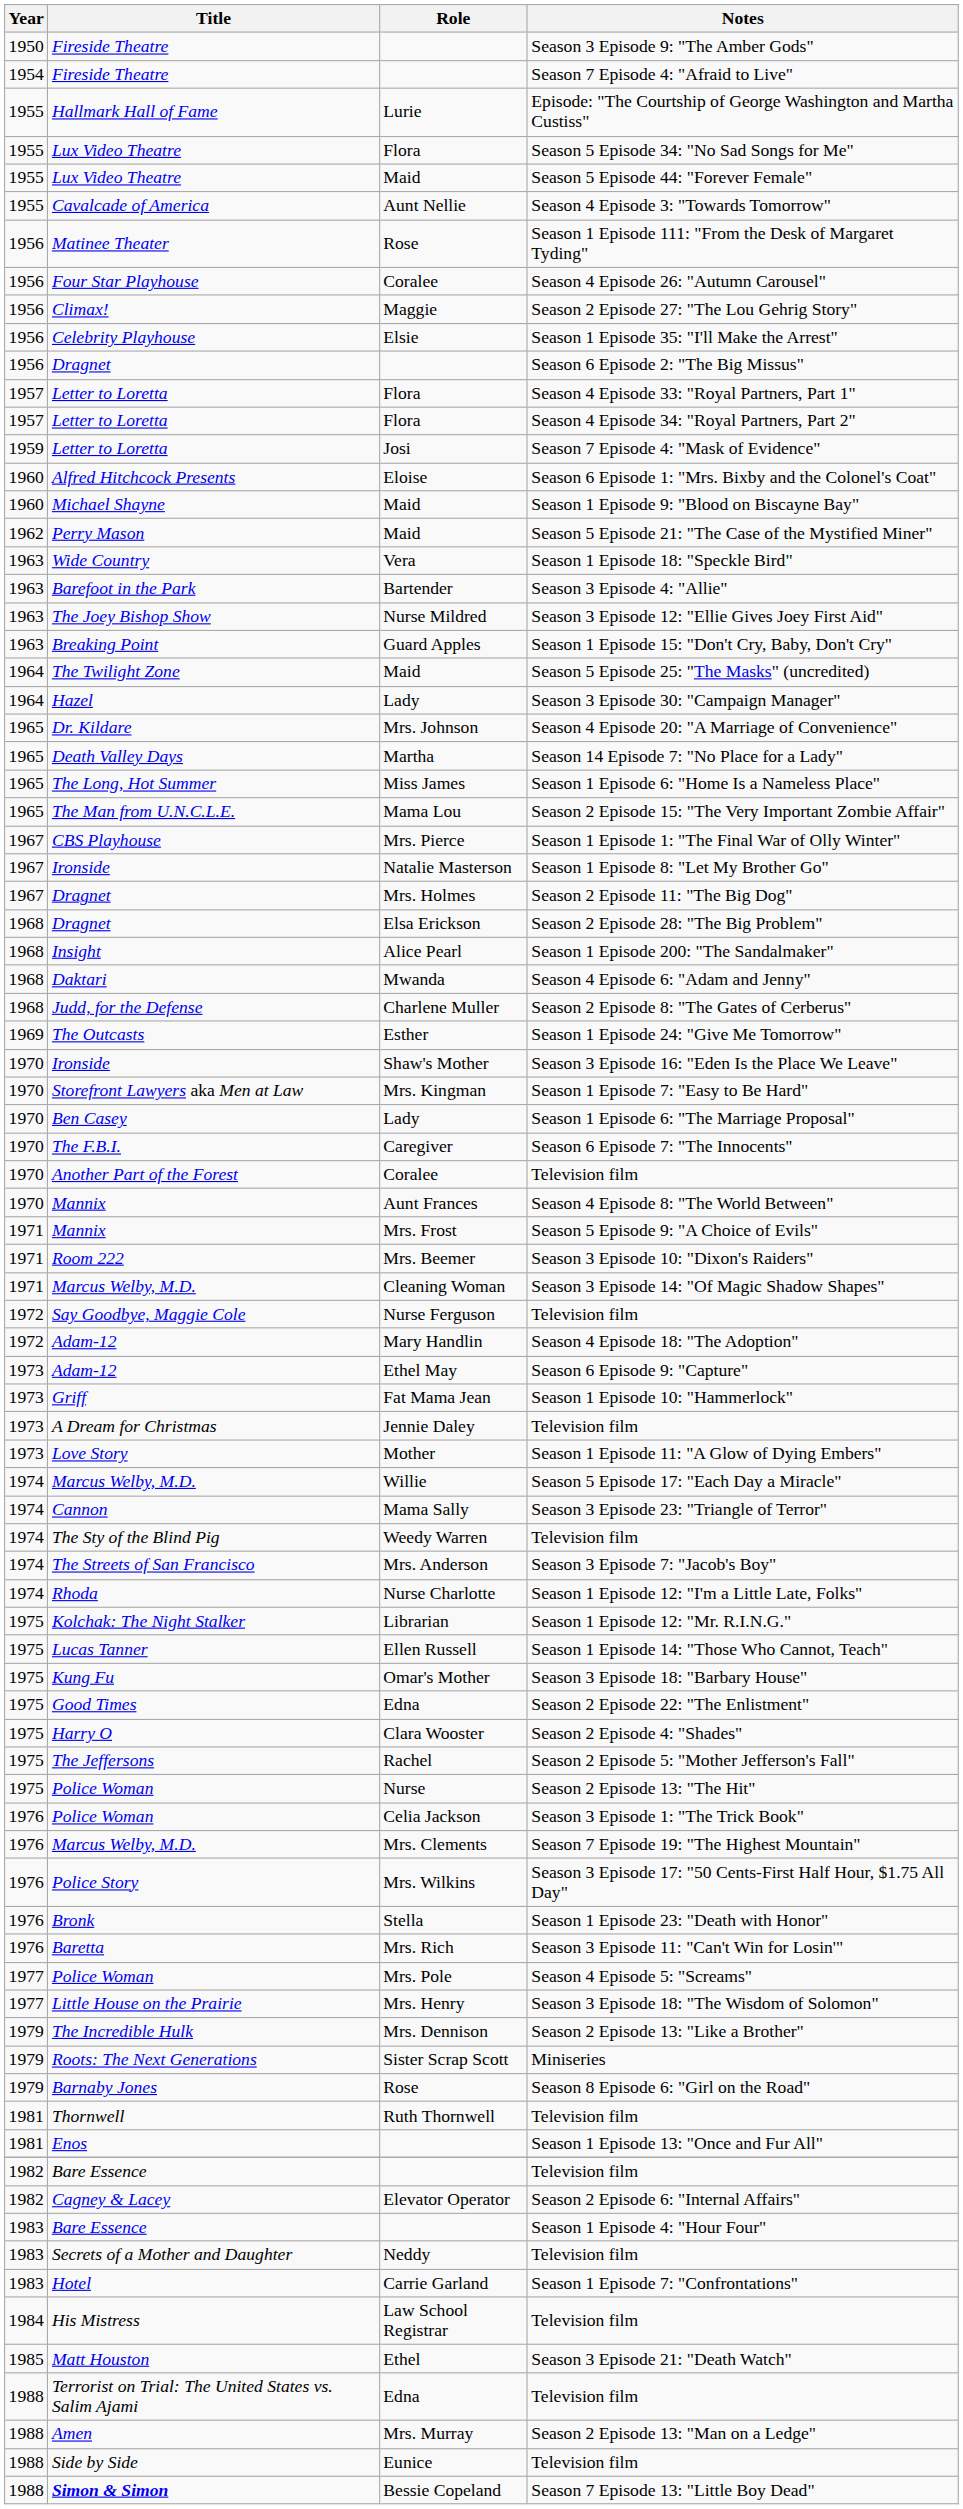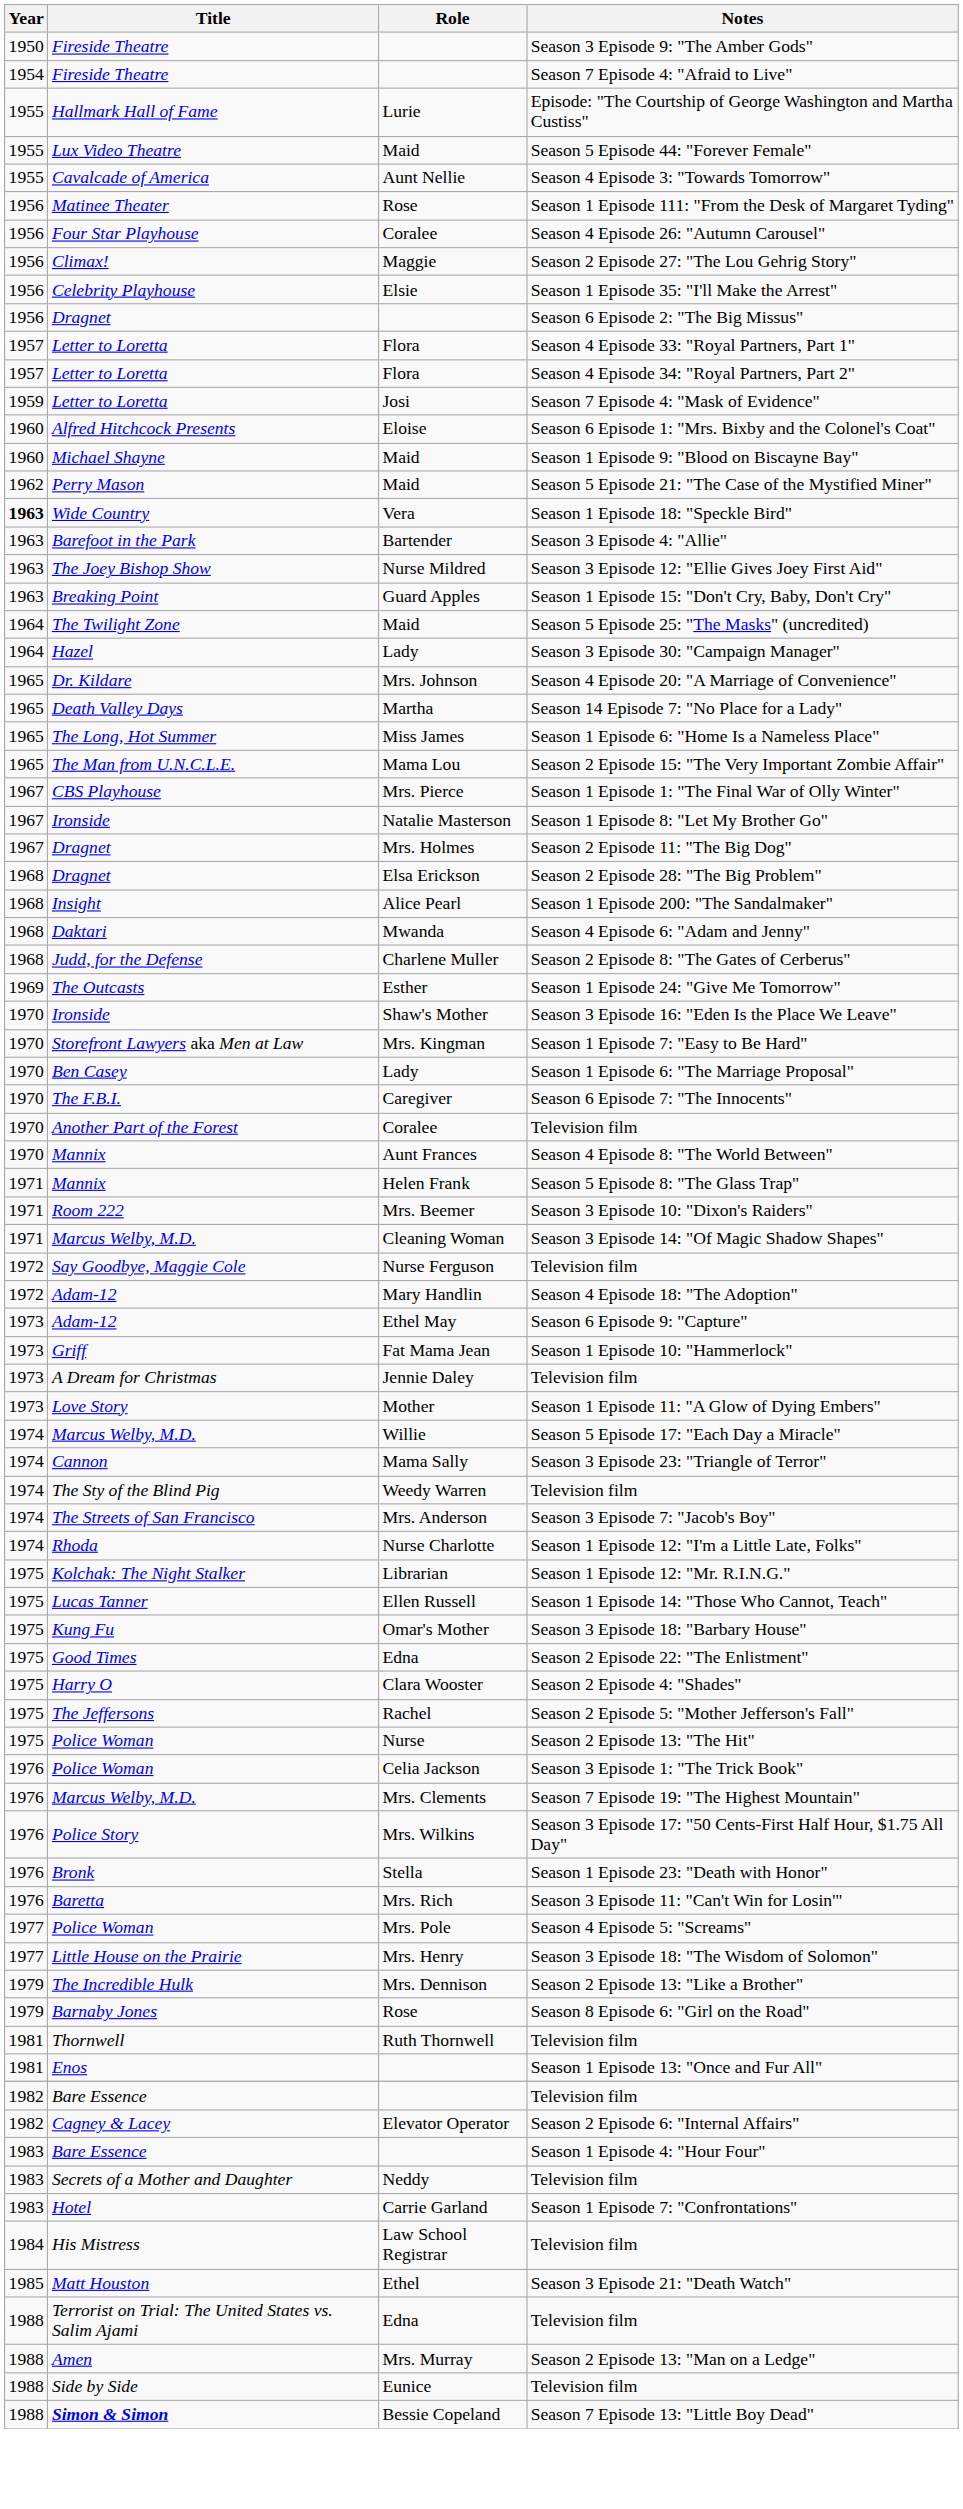 <table class="wikitable sortable">
 <tr>
 <th>Year</th>
 <th>Title</th>
 <th>Role</th>
 <th class="unsortable">Notes</th>
 </tr>
 <tr>
 <td>1950</td>
 <td><em><a href='#'>Fireside Theatre</a></em></td>
 <td></td>
 <td>Season 3 Episode 9: "The Amber Gods"</td>
 </tr>
 <tr>
 <td>1954</td>
 <td><em><a href='#'>Fireside Theatre</a></em></td>
 <td></td>
 <td>Season 7 Episode 4: "Afraid to Live"</td>
 </tr>
 <tr>
 <td>1955</td>
 <td><em><a href='#'>Hallmark Hall of Fame</a></em></td>
 <td>Lurie</td>
 <td>Episode: "The Courtship of George Washington and Martha Custiss"</td>
-</tr>
-<tr>
-<td>1955</td>
-<td><em><a href='#'>Lux Video Theatre</a></em></td>
-<td>Flora</td>
-<td>Season 5 Episode 34: "No Sad Songs for Me"</td>
 </tr>
 <tr>
 <td>1955</td>
 <td><em><a href='#'>Lux Video Theatre</a></em></td>
 <td>Maid</td>
 <td>Season 5 Episode 44: "Forever Female"</td>
 </tr>
 <tr>
 <td>1955</td>
 <td><em><a href='#'>Cavalcade of America</a></em></td>
 <td>Aunt Nellie</td>
 <td>Season 4 Episode 3: "Towards Tomorrow"</td>
 </tr>
 <tr>
 <td>1956</td>
 <td><em><a href='#'>Matinee Theater</a></em></td>
 <td>Rose</td>
 <td>Season 1 Episode 111: "From the Desk of Margaret Tyding"</td>
 </tr>
 <tr>
 <td>1956</td>
 <td><em><a href='#'>Four Star Playhouse</a></em></td>
 <td>Coralee</td>
 <td>Season 4 Episode 26: "Autumn Carousel"</td>
 </tr>
 <tr>
 <td>1956</td>
 <td><em><a href='#'>Climax!</a></em></td>
 <td>Maggie</td>
 <td>Season 2 Episode 27: "The Lou Gehrig Story"</td>
 </tr>
 <tr>
 <td>1956</td>
 <td><em><a href='#'>Celebrity Playhouse</a></em></td>
 <td>Elsie</td>
 <td>Season 1 Episode 35: "I'll Make the Arrest"</td>
 </tr>
 <tr>
 <td>1956</td>
 <td><em><a href='#'>Dragnet</a></em></td>
 <td></td>
 <td>Season 6 Episode 2: "The Big Missus"</td>
 </tr>
 <tr>
 <td>1957</td>
 <td><em><a href='#'>Letter to Loretta</a></em></td>
 <td>Flora</td>
 <td>Season 4 Episode 33: "Royal Partners, Part 1"</td>
 </tr>
 <tr>
 <td>1957</td>
 <td><em><a href='#'>Letter to Loretta</a></em></td>
 <td>Flora</td>
 <td>Season 4 Episode 34: "Royal Partners, Part 2"</td>
 </tr>
 <tr>
 <td>1959</td>
 <td><em><a href='#'>Letter to Loretta</a></em></td>
 <td>Josi</td>
 <td>Season 7 Episode 4: "Mask of Evidence"</td>
 </tr>
 <tr>
 <td>1960</td>
 <td><em><a href='#'>Alfred Hitchcock Presents</a></em></td>
 <td>Eloise</td>
 <td>Season 6 Episode 1: "Mrs. Bixby and the Colonel's Coat"</td>
 </tr>
 <tr>
 <td>1960</td>
 <td><em><a href='#'>Michael Shayne</a></em></td>
 <td>Maid</td>
 <td>Season 1 Episode 9: "Blood on Biscayne Bay"</td>
 </tr>
 <tr>
 <td>1962</td>
 <td><em><a href='#'>Perry Mason</a></em></td>
 <td>Maid</td>
 <td>Season 5 Episode 21: "The Case of the Mystified Miner"</td>
 </tr>
 <tr>
-<td>1963</td>
+<td><strong>1963</strong></td>
 <td><em><a href='#'>Wide Country</a></em></td>
 <td>Vera</td>
 <td>Season 1 Episode 18: "Speckle Bird"</td>
 </tr>
 <tr>
 <td>1963</td>
 <td><em><a href='#'>Barefoot in the Park</a></em></td>
 <td>Bartender</td>
 <td>Season 3 Episode 4: "Allie"</td>
 </tr>
 <tr>
 <td>1963</td>
 <td><em><a href='#'>The Joey Bishop Show</a></em></td>
 <td>Nurse Mildred</td>
 <td>Season 3 Episode 12: "Ellie Gives Joey First Aid"</td>
 </tr>
 <tr>
 <td>1963</td>
 <td><em><a href='#'>Breaking Point</a></em></td>
 <td>Guard Apples</td>
 <td>Season 1 Episode 15: "Don't Cry, Baby, Don't Cry"</td>
 </tr>
 <tr>
 <td>1964</td>
 <td><em><a href='#'>The Twilight Zone</a></em></td>
 <td>Maid</td>
 <td>Season 5 Episode 25: "<a href='#'>The Masks</a>" (uncredited)</td>
 </tr>
 <tr>
 <td>1964</td>
 <td><em><a href='#'>Hazel</a></em></td>
 <td>Lady</td>
 <td>Season 3 Episode 30: "Campaign Manager"</td>
 </tr>
 <tr>
 <td>1965</td>
 <td><em><a href='#'>Dr. Kildare</a></em></td>
 <td>Mrs. Johnson</td>
 <td>Season 4 Episode 20: "A Marriage of Convenience"</td>
 </tr>
 <tr>
 <td>1965</td>
 <td><em><a href='#'>Death Valley Days</a></em></td>
 <td>Martha</td>
 <td>Season 14 Episode 7: "No Place for a Lady"</td>
 </tr>
 <tr>
 <td>1965</td>
 <td><em><a href='#'>The Long, Hot Summer</a></em></td>
 <td>Miss James</td>
 <td>Season 1 Episode 6: "Home Is a Nameless Place"</td>
 </tr>
 <tr>
 <td>1965</td>
 <td><em><a href='#'>The Man from U.N.C.L.E.</a></em></td>
 <td>Mama Lou</td>
 <td>Season 2 Episode 15: "The Very Important Zombie Affair"</td>
 </tr>
 <tr>
 <td>1967</td>
 <td><em><a href='#'>CBS Playhouse</a></em></td>
 <td>Mrs. Pierce</td>
 <td>Season 1 Episode 1: "The Final War of Olly Winter"</td>
 </tr>
 <tr>
 <td>1967</td>
 <td><em><a href='#'>Ironside</a></em></td>
 <td>Natalie Masterson</td>
 <td>Season 1 Episode 8: "Let My Brother Go"</td>
 </tr>
 <tr>
 <td>1967</td>
 <td><em><a href='#'>Dragnet</a></em></td>
 <td>Mrs. Holmes</td>
 <td>Season 2 Episode 11: "The Big Dog"</td>
 </tr>
 <tr>
 <td>1968</td>
 <td><em><a href='#'>Dragnet</a></em></td>
 <td>Elsa Erickson</td>
 <td>Season 2 Episode 28: "The Big Problem"</td>
 </tr>
 <tr>
 <td>1968</td>
 <td><em><a href='#'>Insight</a></em></td>
 <td>Alice Pearl</td>
 <td>Season 1 Episode 200: "The Sandalmaker"</td>
 </tr>
 <tr>
 <td>1968</td>
 <td><em><a href='#'>Daktari</a></em></td>
 <td>Mwanda</td>
 <td>Season 4 Episode 6: "Adam and Jenny"</td>
 </tr>
 <tr>
 <td>1968</td>
 <td><em><a href='#'>Judd, for the Defense</a></em></td>
 <td>Charlene Muller</td>
 <td>Season 2 Episode 8: "The Gates of Cerberus"</td>
 </tr>
 <tr>
 <td>1969</td>
 <td><em><a href='#'>The Outcasts</a></em></td>
 <td>Esther</td>
 <td>Season 1 Episode 24: "Give Me Tomorrow"</td>
 </tr>
 <tr>
 <td>1970</td>
 <td><em><a href='#'>Ironside</a></em></td>
 <td>Shaw's Mother</td>
 <td>Season 3 Episode 16: "Eden Is the Place We Leave"</td>
 </tr>
 <tr>
 <td>1970</td>
 <td><em><a href='#'>Storefront Lawyers</a></em> aka <em>Men at Law</em></td>
 <td>Mrs. Kingman</td>
 <td>Season 1 Episode 7: "Easy to Be Hard"</td>
 </tr>
 <tr>
 <td>1970</td>
 <td><em><a href='#'>Ben Casey</a></em></td>
 <td>Lady</td>
 <td>Season 1 Episode 6: "The Marriage Proposal"</td>
 </tr>
 <tr>
 <td>1970</td>
 <td><em><a href='#'>The F.B.I.</a></em></td>
 <td>Caregiver</td>
 <td>Season 6 Episode 7: "The Innocents"</td>
 </tr>
 <tr>
 <td>1970</td>
 <td><em><a href='#'>Another Part of the Forest</a></em></td>
 <td>Coralee</td>
 <td>Television film</td>
 </tr>
 <tr>
 <td>1970</td>
 <td><em><a href='#'>Mannix</a></em></td>
 <td>Aunt Frances</td>
 <td>Season 4 Episode 8: "The World Between"</td>
 </tr>
 <tr>
 <td>1971</td>
 <td><em><a href='#'>Mannix</a></em></td>
-<td>Mrs. Frost</td>
-<td>Season 5 Episode 9: "A Choice of Evils"</td>
+<td>Helen Frank</td>
+<td>Season 5 Episode 8: "The Glass Trap"</td>
 </tr>
 <tr>
 <td>1971</td>
 <td><em><a href='#'>Room 222</a></em></td>
 <td>Mrs. Beemer</td>
 <td>Season 3 Episode 10: "Dixon's Raiders"</td>
 </tr>
 <tr>
 <td>1971</td>
 <td><em><a href='#'>Marcus Welby, M.D.</a></em></td>
 <td>Cleaning Woman</td>
 <td>Season 3 Episode 14: "Of Magic Shadow Shapes"</td>
 </tr>
 <tr>
 <td>1972</td>
 <td><em><a href='#'>Say Goodbye, Maggie Cole</a></em></td>
 <td>Nurse Ferguson</td>
 <td>Television film</td>
 </tr>
 <tr>
 <td>1972</td>
 <td><em><a href='#'>Adam-12</a></em></td>
 <td>Mary Handlin</td>
 <td>Season 4 Episode 18: "The Adoption"</td>
 </tr>
 <tr>
 <td>1973</td>
 <td><em><a href='#'>Adam-12</a></em></td>
 <td>Ethel May</td>
 <td>Season 6 Episode 9: "Capture"</td>
 </tr>
 <tr>
 <td>1973</td>
 <td><em><a href='#'>Griff</a></em></td>
 <td>Fat Mama Jean</td>
 <td>Season 1 Episode 10: "Hammerlock"</td>
 </tr>
 <tr>
 <td>1973</td>
 <td><em>A Dream for Christmas</em></td>
 <td>Jennie Daley</td>
 <td>Television film</td>
 </tr>
 <tr>
 <td>1973</td>
 <td><em><a href='#'>Love Story</a></em></td>
 <td>Mother</td>
 <td>Season 1 Episode 11: "A Glow of Dying Embers"</td>
 </tr>
 <tr>
 <td>1974</td>
 <td><em><a href='#'>Marcus Welby, M.D.</a></em></td>
 <td>Willie</td>
 <td>Season 5 Episode 17: "Each Day a Miracle"</td>
 </tr>
 <tr>
 <td>1974</td>
 <td><em><a href='#'>Cannon</a></em></td>
 <td>Mama Sally</td>
 <td>Season 3 Episode 23: "Triangle of Terror"</td>
 </tr>
 <tr>
 <td>1974</td>
 <td><em>The Sty of the Blind Pig</em></td>
 <td>Weedy Warren</td>
 <td>Television film</td>
 </tr>
 <tr>
 <td>1974</td>
 <td><em><a href='#'>The Streets of San Francisco</a></em></td>
 <td>Mrs. Anderson</td>
 <td>Season 3 Episode 7: "Jacob's Boy"</td>
 </tr>
 <tr>
 <td>1974</td>
 <td><em><a href='#'>Rhoda</a></em></td>
 <td>Nurse Charlotte</td>
 <td>Season 1 Episode 12: "I'm a Little Late, Folks"</td>
 </tr>
 <tr>
 <td>1975</td>
 <td><em><a href='#'>Kolchak: The Night Stalker</a></em></td>
 <td>Librarian</td>
 <td>Season 1 Episode 12: "Mr. R.I.N.G."</td>
 </tr>
 <tr>
 <td>1975</td>
 <td><em><a href='#'>Lucas Tanner</a></em></td>
 <td>Ellen Russell</td>
 <td>Season 1 Episode 14: "Those Who Cannot, Teach"</td>
 </tr>
 <tr>
 <td>1975</td>
 <td><em><a href='#'>Kung Fu</a></em></td>
 <td>Omar's Mother</td>
 <td>Season 3 Episode 18: "Barbary House"</td>
 </tr>
 <tr>
 <td>1975</td>
 <td><em><a href='#'>Good Times</a></em></td>
 <td>Edna</td>
 <td>Season 2 Episode 22: "The Enlistment"</td>
 </tr>
 <tr>
 <td>1975</td>
 <td><em><a href='#'>Harry O</a></em></td>
 <td>Clara Wooster</td>
 <td>Season 2 Episode 4: "Shades"</td>
 </tr>
 <tr>
 <td>1975</td>
 <td><em><a href='#'>The Jeffersons</a></em></td>
 <td>Rachel</td>
 <td>Season 2 Episode 5: "Mother Jefferson's Fall"</td>
 </tr>
 <tr>
 <td>1975</td>
 <td><em><a href='#'>Police Woman</a></em></td>
 <td>Nurse</td>
 <td>Season 2 Episode 13: "The Hit"</td>
 </tr>
 <tr>
 <td>1976</td>
 <td><em><a href='#'>Police Woman</a></em></td>
 <td>Celia Jackson</td>
 <td>Season 3 Episode 1: "The Trick Book"</td>
 </tr>
 <tr>
 <td>1976</td>
 <td><em><a href='#'>Marcus Welby, M.D.</a></em></td>
 <td>Mrs. Clements</td>
 <td>Season 7 Episode 19: "The Highest Mountain"</td>
 </tr>
 <tr>
 <td>1976</td>
 <td><em><a href='#'>Police Story</a></em></td>
 <td>Mrs. Wilkins</td>
 <td>Season 3 Episode 17: "50 Cents-First Half Hour, $1.75 All Day"</td>
 </tr>
 <tr>
 <td>1976</td>
 <td><em><a href='#'>Bronk</a></em></td>
 <td>Stella</td>
 <td>Season 1 Episode 23: "Death with Honor"</td>
 </tr>
 <tr>
 <td>1976</td>
 <td><em><a href='#'>Baretta</a></em></td>
 <td>Mrs. Rich</td>
 <td>Season 3 Episode 11: "Can't Win for Losin'"</td>
 </tr>
 <tr>
 <td>1977</td>
 <td><em><a href='#'>Police Woman</a></em></td>
 <td>Mrs. Pole</td>
 <td>Season 4 Episode 5: "Screams"</td>
 </tr>
 <tr>
 <td>1977</td>
 <td><em><a href='#'>Little House on the Prairie</a></em></td>
 <td>Mrs. Henry</td>
 <td>Season 3 Episode 18: "The Wisdom of Solomon"</td>
 </tr>
 <tr>
 <td>1979</td>
 <td><em><a href='#'>The Incredible Hulk</a></em></td>
 <td>Mrs. Dennison</td>
 <td>Season 2 Episode 13: "Like a Brother"</td>
 </tr>
 <tr>
 <td>1979</td>
-<td><em><a href='#'>Roots: The Next Generations</a></em></td>
-<td>Sister Scrap Scott</td>
-<td>Miniseries</td>
-</tr>
-<tr>
-<td>1979</td>
 <td><em><a href='#'>Barnaby Jones</a></em></td>
 <td>Rose</td>
 <td>Season 8 Episode 6: "Girl on the Road"</td>
 </tr>
 <tr>
 <td>1981</td>
 <td><em>Thornwell</em></td>
 <td>Ruth Thornwell</td>
 <td>Television film</td>
 </tr>
 <tr>
 <td>1981</td>
 <td><em><a href='#'>Enos</a></em></td>
 <td></td>
 <td>Season 1 Episode 13: "Once and Fur All"</td>
 </tr>
 <tr>
 </tr>
 <tr>
 <td>1982</td>
 <td><em>Bare Essence</em></td>
 <td></td>
 <td>Television film</td>
 </tr>
 <tr>
 <td>1982</td>
 <td><em><a href='#'>Cagney & Lacey</a></em></td>
 <td>Elevator Operator</td>
 <td>Season 2 Episode 6: "Internal Affairs"</td>
 </tr>
 <tr>
 <td>1983</td>
 <td><em><a href='#'>Bare Essence</a></em></td>
 <td></td>
 <td>Season 1 Episode 4: "Hour Four"</td>
 </tr>
 <tr>
 <td>1983</td>
 <td><em>Secrets of a Mother and Daughter</em></td>
 <td>Neddy</td>
 <td>Television film</td>
 </tr>
 <tr>
 <td>1983</td>
 <td><em><a href='#'>Hotel</a></em></td>
 <td>Carrie Garland</td>
 <td>Season 1 Episode 7: "Confrontations"</td>
 </tr>
 <tr>
 <td>1984</td>
 <td><em>His Mistress</em></td>
 <td>Law School Registrar</td>
 <td>Television film</td>
 </tr>
 <tr>
 <td>1985</td>
 <td><em><a href='#'>Matt Houston</a></em></td>
 <td>Ethel</td>
 <td>Season 3 Episode 21: "Death Watch"</td>
 </tr>
 <tr>
 <td>1988</td>
 <td><em>Terrorist on Trial: The United States vs. Salim Ajami</em></td>
 <td>Edna</td>
 <td>Television film</td>
 </tr>
 <tr>
 <td>1988</td>
 <td><em><a href='#'>Amen</a></em></td>
 <td>Mrs. Murray</td>
 <td>Season 2 Episode 13: "Man on a Ledge"</td>
 </tr>
 <tr>
 <td>1988</td>
 <td><em>Side by Side</em></td>
 <td>Eunice</td>
 <td>Television film</td>
 </tr>
 <tr>
 <td>1988</td>
 <td><strong><em><a href='#'>Simon & Simon</a></em></strong></td>
 <td>Bessie Copeland</td>
 <td>Season 7 Episode 13: "Little Boy Dead"</td>
 </tr>
 </table>
